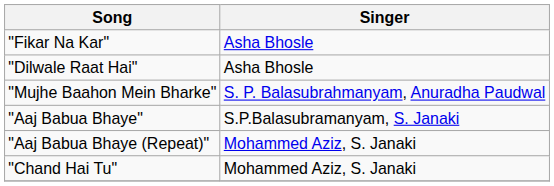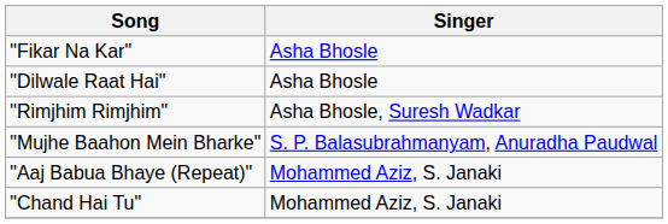 <table class="wikitable" style="font-size:95%">
 <tr>
 <th>Song</th>
 <th>Singer</th>
 </tr>
 <tr>
 <td>"Fikar Na Kar"</td>
 <td><a href='#'>Asha Bhosle</a></td>
 </tr>
 <tr>
 <td>"Dilwale Raat Hai"</td>
 <td>Asha Bhosle</td>
 </tr>
 <tr>
+<td>"Rimjhim Rimjhim"</td>
+<td>Asha Bhosle, <a href='#'>Suresh Wadkar</a></td>
+</tr>
+<tr>
 <td>"Mujhe Baahon Mein Bharke"</td>
 <td><a href='#'>S. P. Balasubrahmanyam</a>, <a href='#'>Anuradha Paudwal</a></td>
-</tr>
-<tr>
-<td>"Aaj Babua Bhaye"</td>
-<td>S.P.Balasubramanyam, <a href='#'>S. Janaki</a></td>
 </tr>
 <tr>
 <td>"Aaj Babua Bhaye (Repeat)"</td>
 <td><a href='#'>Mohammed Aziz</a>, S. Janaki</td>
 </tr>
 <tr>
 <td>"Chand Hai Tu"</td>
 <td>Mohammed Aziz, S. Janaki</td>
 </tr>
 <tr>
 </tr>
 </table>
